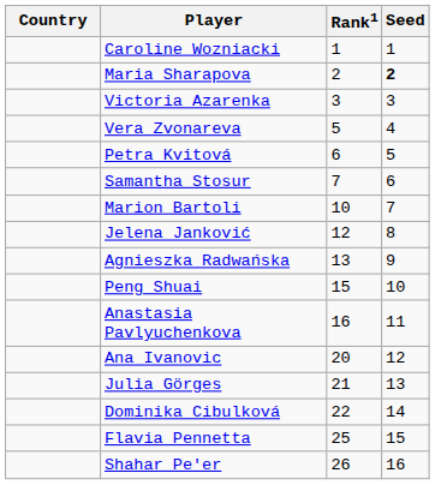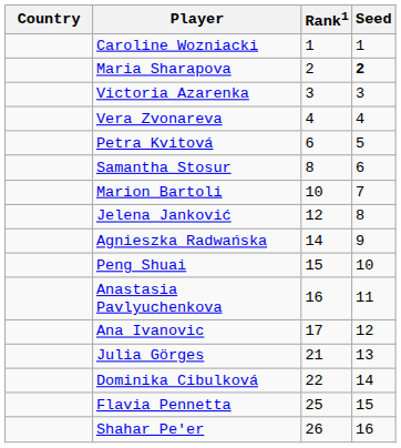 <table class="sortable wikitable">
 <tr>
 <th width=70>Country</th>
 <th width=175>Player</th>
 <th>Rank<sup>1</sup></th>
 <th>Seed</th>
 </tr>
 <tr>
 <td></td>
 <td><a href='#'>Caroline Wozniacki</a></td>
 <td>1</td>
 <td>1</td>
 </tr>
 <tr>
 <td></td>
 <td><a href='#'>Maria Sharapova</a></td>
 <td>2</td>
 <td><strong>2</strong></td>
 </tr>
 <tr>
 <td></td>
 <td><a href='#'>Victoria Azarenka</a></td>
 <td>3</td>
 <td>3</td>
 </tr>
 <tr>
 <td></td>
 <td><a href='#'>Vera Zvonareva</a></td>
-<td>5</td>
+<td>4</td>
 <td>4</td>
 </tr>
 <tr>
 <td></td>
 <td><a href='#'>Petra Kvitová</a></td>
 <td>6</td>
 <td>5</td>
 </tr>
 <tr>
 <td></td>
 <td><a href='#'>Samantha Stosur</a></td>
-<td>7</td>
+<td>8</td>
 <td>6</td>
 </tr>
 <tr>
 <td></td>
 <td><a href='#'>Marion Bartoli</a></td>
 <td>10</td>
 <td>7</td>
 </tr>
 <tr>
 <td></td>
 <td><a href='#'>Jelena Janković</a></td>
 <td>12</td>
 <td>8</td>
 </tr>
 <tr>
 <td></td>
 <td><a href='#'>Agnieszka Radwańska</a></td>
-<td>13</td>
+<td>14</td>
 <td>9</td>
 </tr>
 <tr>
 <td></td>
 <td><a href='#'>Peng Shuai</a></td>
 <td>15</td>
 <td>10</td>
 </tr>
 <tr>
 <td></td>
 <td><a href='#'>Anastasia Pavlyuchenkova</a></td>
 <td>16</td>
 <td>11</td>
 </tr>
 <tr>
 <td></td>
 <td><a href='#'>Ana Ivanovic</a></td>
-<td>20</td>
+<td>17</td>
 <td>12</td>
 </tr>
 <tr>
 <td></td>
 <td><a href='#'>Julia Görges</a></td>
 <td>21</td>
 <td>13</td>
 </tr>
 <tr>
 <td></td>
 <td><a href='#'>Dominika Cibulková</a></td>
 <td>22</td>
 <td>14</td>
 </tr>
 <tr>
 <td></td>
 <td><a href='#'>Flavia Pennetta</a></td>
 <td>25</td>
 <td>15</td>
 </tr>
 <tr>
 <td></td>
 <td><a href='#'>Shahar Pe'er</a></td>
 <td>26</td>
 <td>16</td>
 </tr>
 </table>
